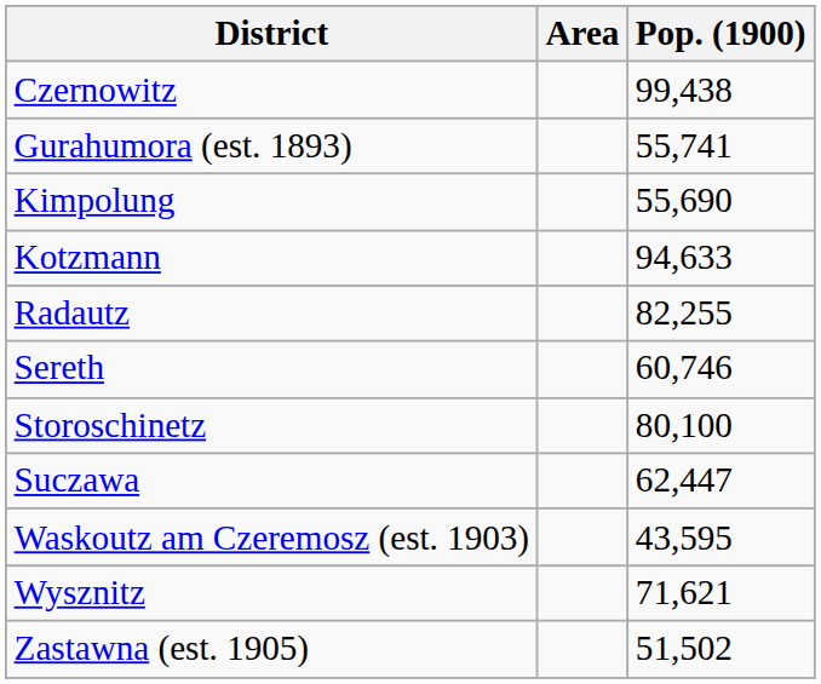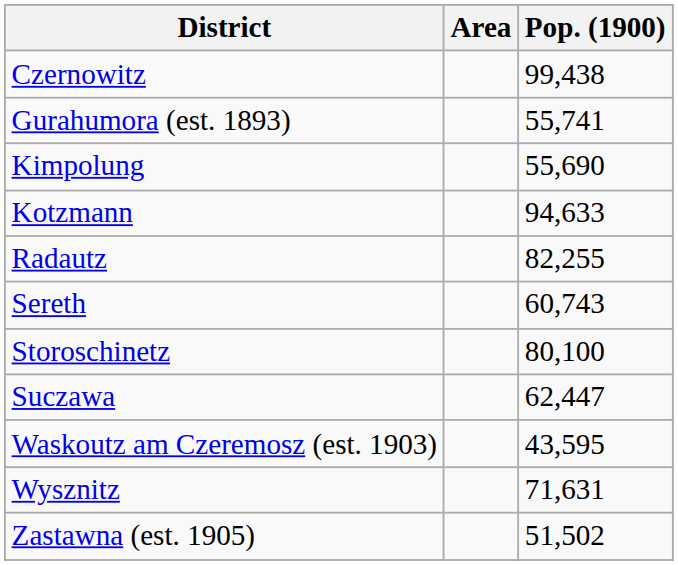 <table class="wikitable">
 <tr>
 <th>District</th>
 <th>Area</th>
 <th>Pop. (1900)</th>
 </tr>
 <tr>
 <td><a href='#'>Czernowitz</a></td>
 <td></td>
 <td>99,438</td>
 </tr>
 <tr>
 <td><a href='#'>Gurahumora</a> (est. 1893)</td>
 <td></td>
 <td>55,741</td>
 </tr>
 <tr>
 <td><a href='#'>Kimpolung</a></td>
 <td></td>
 <td>55,690</td>
 </tr>
 <tr>
 <td><a href='#'>Kotzmann</a></td>
 <td></td>
 <td>94,633</td>
 </tr>
 <tr>
 <td><a href='#'>Radautz</a></td>
 <td></td>
 <td>82,255</td>
 </tr>
 <tr>
 <td><a href='#'>Sereth</a></td>
 <td></td>
-<td>60,746</td>
+<td>60,743</td>
 </tr>
 <tr>
 <td><a href='#'>Storoschinetz</a></td>
 <td></td>
 <td>80,100</td>
 </tr>
 <tr>
 <td><a href='#'>Suczawa</a></td>
 <td></td>
 <td>62,447</td>
 </tr>
 <tr>
 <td><a href='#'>Waskoutz am Czeremosz</a> (est. 1903)</td>
 <td></td>
 <td>43,595</td>
 </tr>
 <tr>
 <td><a href='#'>Wysznitz</a></td>
 <td></td>
-<td>71,621</td>
+<td>71,631</td>
 </tr>
 <tr>
 <td><a href='#'>Zastawna</a> (est. 1905)</td>
 <td></td>
 <td>51,502</td>
 </tr>
 </table>
